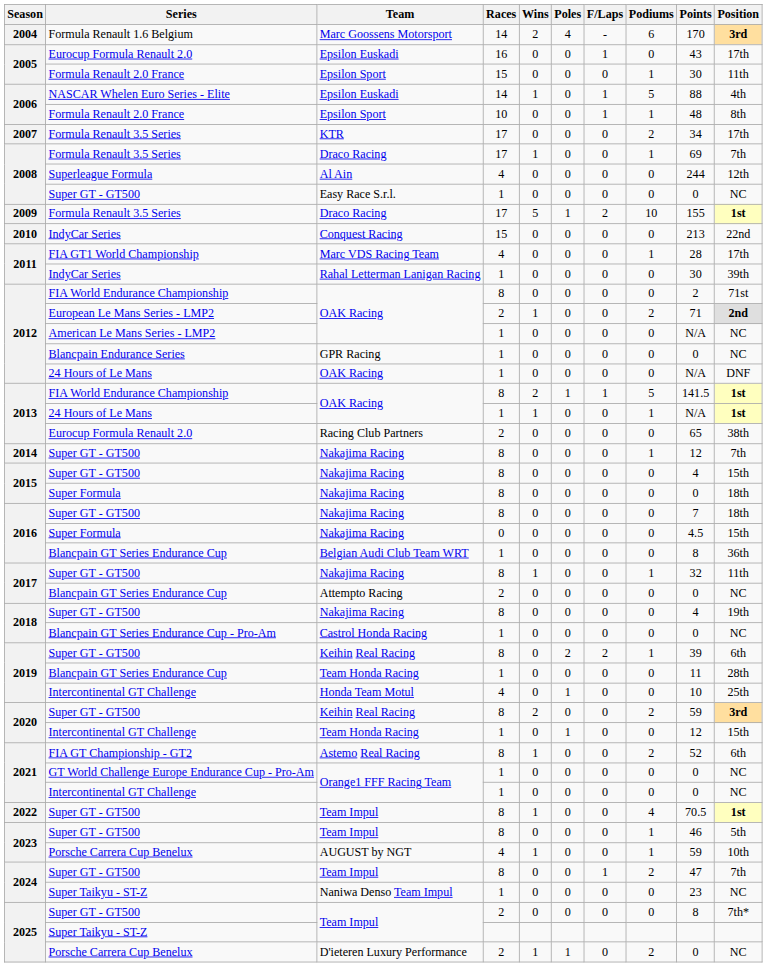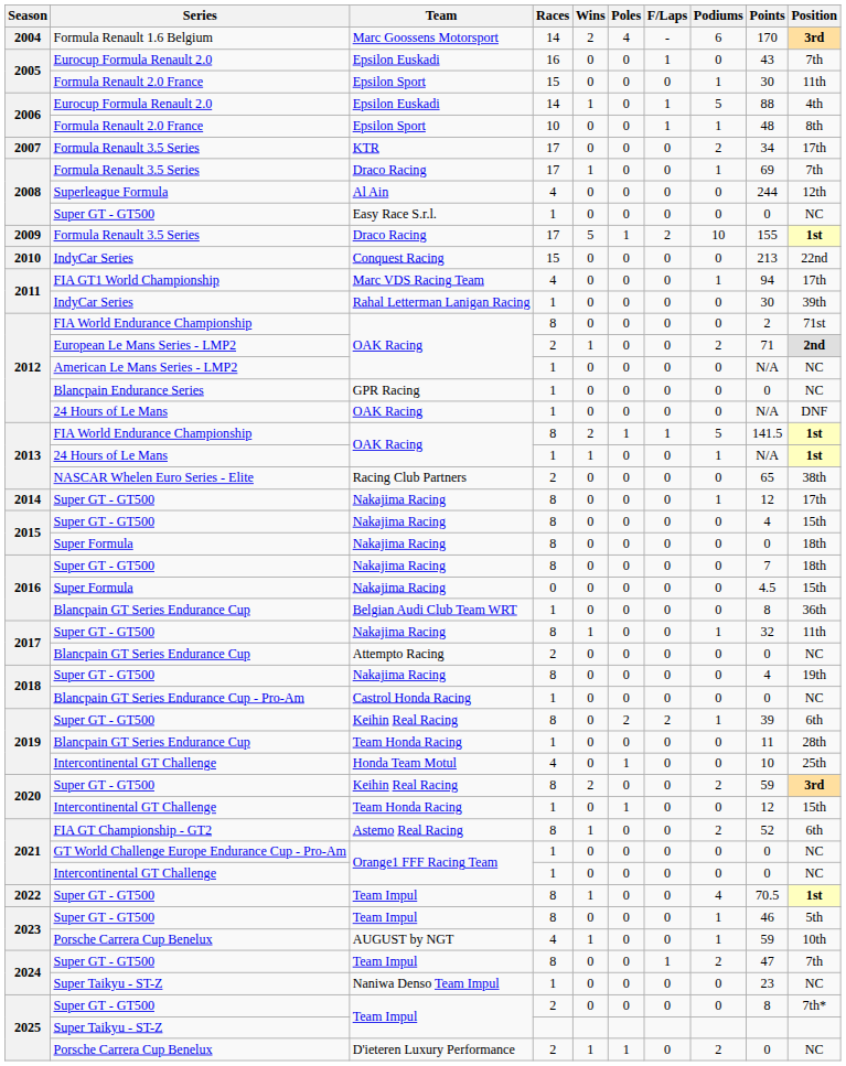 <table class="wikitable" style="font-size: 90%; text-align:center">
 <tr>
 <th>Season</th>
 <th>Series</th>
 <th>Team</th>
 <th>Races</th>
 <th>Wins</th>
 <th>Poles</th>
 <th>F/Laps</th>
 <th>Podiums</th>
 <th>Points</th>
 <th>Position</th>
 </tr>
 <tr>
 <th>2004</th>
 <td align=left>Formula Renault 1.6 Belgium</td>
 <td align=left><a href='#'>Marc Goossens Motorsport</a></td>
 <td>14</td>
 <td>2</td>
 <td>4</td>
 <td>-</td>
 <td>6</td>
 <td>170</td>
 <td style="background:#ffdf9f;"><strong>3rd</strong></td>
 </tr>
 <tr>
 <th rowspan="2">2005</th>
 <td align=left><a href='#'>Eurocup Formula Renault 2.0</a></td>
 <td align=left><a href='#'>Epsilon Euskadi</a></td>
 <td>16</td>
 <td>0</td>
 <td>0</td>
 <td>1</td>
 <td>0</td>
 <td>43</td>
-<td>17th</td>
+<td>7th</td>
 </tr>
 <tr>
 <td align=left><a href='#'>Formula Renault 2.0 France</a></td>
 <td align=left><a href='#'>Epsilon Sport</a></td>
 <td>15</td>
 <td>0</td>
 <td>0</td>
 <td>0</td>
 <td>1</td>
 <td>30</td>
 <td>11th</td>
 </tr>
 <tr>
 <th rowspan="2">2006</th>
-<td align="left"><a href='#'>NASCAR Whelen Euro Series - Elite</a></td>
+<td align=left><a href='#'>Eurocup Formula Renault 2.0</a></td>
 <td align=left><a href='#'>Epsilon Euskadi</a></td>
 <td>14</td>
 <td>1</td>
 <td>0</td>
 <td>1</td>
 <td>5</td>
 <td>88</td>
 <td>4th</td>
 </tr>
 <tr>
 <td align=left><a href='#'>Formula Renault 2.0 France</a></td>
 <td align=left><a href='#'>Epsilon Sport</a></td>
 <td>10</td>
 <td>0</td>
 <td>0</td>
 <td>1</td>
 <td>1</td>
 <td>48</td>
 <td>8th</td>
 </tr>
 <tr>
 <th>2007</th>
 <td align=left><a href='#'>Formula Renault 3.5 Series</a></td>
 <td align=left><a href='#'>KTR</a></td>
 <td>17</td>
 <td>0</td>
 <td>0</td>
 <td>0</td>
 <td>2</td>
 <td>34</td>
 <td>17th</td>
 </tr>
 <tr>
 <th rowspan="3">2008</th>
 <td align=left><a href='#'>Formula Renault 3.5 Series</a></td>
 <td align=left><a href='#'>Draco Racing</a></td>
 <td>17</td>
 <td>1</td>
 <td>0</td>
 <td>0</td>
 <td>1</td>
 <td>69</td>
 <td>7th</td>
 </tr>
 <tr>
 <td align=left><a href='#'>Superleague Formula</a></td>
 <td align=left><a href='#'>Al Ain</a></td>
 <td>4</td>
 <td>0</td>
 <td>0</td>
 <td>0</td>
 <td>0</td>
 <td>244</td>
 <td>12th</td>
 </tr>
 <tr>
 <td align="left"><a href='#'>Super GT - GT500</a></td>
 <td align="left">Easy Race S.r.l.</td>
 <td>1</td>
 <td>0</td>
 <td>0</td>
 <td>0</td>
 <td>0</td>
 <td>0</td>
 <td>NC</td>
 </tr>
 <tr>
 <th>2009</th>
 <td align=left><a href='#'>Formula Renault 3.5 Series</a></td>
 <td align=left><a href='#'>Draco Racing</a></td>
 <td>17</td>
 <td>5</td>
 <td>1</td>
 <td>2</td>
 <td>10</td>
 <td>155</td>
 <td style="background:#ffffbf;"><strong>1st</strong></td>
 </tr>
 <tr>
 <th>2010</th>
 <td align=left><a href='#'>IndyCar Series</a></td>
 <td align=left><a href='#'>Conquest Racing</a></td>
 <td>15</td>
 <td>0</td>
 <td>0</td>
 <td>0</td>
 <td>0</td>
 <td>213</td>
 <td>22nd</td>
 </tr>
 <tr>
 <th rowspan="2">2011</th>
 <td align="left"><a href='#'>FIA GT1 World Championship</a></td>
 <td align="left"><a href='#'>Marc VDS Racing Team</a></td>
 <td>4</td>
 <td>0</td>
 <td>0</td>
 <td>0</td>
 <td>1</td>
-<td>28</td>
+<td>94</td>
 <td>17th</td>
 </tr>
 <tr>
 <td align="left"><a href='#'>IndyCar Series</a></td>
 <td align="left"><a href='#'>Rahal Letterman Lanigan Racing</a></td>
 <td>1</td>
 <td>0</td>
 <td>0</td>
 <td>0</td>
 <td>0</td>
 <td>30</td>
 <td>39th</td>
 </tr>
 <tr>
 <th rowspan="5">2012</th>
 <td align=left><a href='#'>FIA World Endurance Championship</a></td>
 <td rowspan="3" align="left"><a href='#'>OAK Racing</a></td>
 <td>8</td>
 <td>0</td>
 <td>0</td>
 <td>0</td>
 <td>0</td>
 <td>2</td>
 <td>71st</td>
 </tr>
 <tr>
 <td align=left><a href='#'>European Le Mans Series - LMP2</a></td>
 <td>2</td>
 <td>1</td>
 <td>0</td>
 <td>0</td>
 <td>2</td>
 <td>71</td>
 <td style="background:#dfdfdf;"><strong>2nd</strong></td>
 </tr>
 <tr>
 <td align="left"><a href='#'>American Le Mans Series - LMP2</a></td>
 <td>1</td>
 <td>0</td>
 <td>0</td>
 <td>0</td>
 <td>0</td>
 <td>N/A</td>
 <td>NC</td>
 </tr>
 <tr>
 <td align="left"><a href='#'>Blancpain Endurance Series</a></td>
 <td align="left">GPR Racing</td>
 <td>1</td>
 <td>0</td>
 <td>0</td>
 <td>0</td>
 <td>0</td>
 <td>0</td>
 <td>NC</td>
 </tr>
 <tr>
 <td align=left><a href='#'>24 Hours of Le Mans</a></td>
 <td align=left><a href='#'>OAK Racing</a></td>
 <td>1</td>
 <td>0</td>
 <td>0</td>
 <td>0</td>
 <td>0</td>
 <td>N/A</td>
 <td>DNF</td>
 </tr>
 <tr>
 <th rowspan="3">2013</th>
 <td align=left><a href='#'>FIA World Endurance Championship</a></td>
 <td rowspan="2" align="left"><a href='#'>OAK Racing</a></td>
 <td>8</td>
 <td>2</td>
 <td>1</td>
 <td>1</td>
 <td>5</td>
 <td>141.5</td>
 <td style="background:#ffffbf;"><strong>1st</strong></td>
 </tr>
 <tr>
 <td align=left><a href='#'>24 Hours of Le Mans</a></td>
 <td>1</td>
 <td>1</td>
 <td>0</td>
 <td>0</td>
 <td>1</td>
 <td>N/A</td>
 <td style="background:#ffffbf;"><strong>1st</strong></td>
 </tr>
 <tr>
-<td align=left><a href='#'>Eurocup Formula Renault 2.0</a></td>
+<td align="left"><a href='#'>NASCAR Whelen Euro Series - Elite</a></td>
 <td align="left">Racing Club Partners</td>
 <td>2</td>
 <td>0</td>
 <td>0</td>
 <td>0</td>
 <td>0</td>
 <td>65</td>
 <td>38th</td>
 </tr>
 <tr>
 <th>2014</th>
 <td align=left><a href='#'>Super GT - GT500</a></td>
 <td align=left><a href='#'>Nakajima Racing</a></td>
 <td>8</td>
 <td>0</td>
 <td>0</td>
 <td>0</td>
 <td>1</td>
 <td>12</td>
-<td>7th</td>
+<td>17th</td>
 </tr>
 <tr>
 <th rowspan=2>2015</th>
 <td align=left><a href='#'>Super GT - GT500</a></td>
 <td align=left><a href='#'>Nakajima Racing</a></td>
 <td>8</td>
 <td>0</td>
 <td>0</td>
 <td>0</td>
 <td>0</td>
 <td>4</td>
 <td>15th</td>
 </tr>
 <tr>
 <td align=left><a href='#'>Super Formula</a></td>
 <td align=left><a href='#'>Nakajima Racing</a></td>
 <td>8</td>
 <td>0</td>
 <td>0</td>
 <td>0</td>
 <td>0</td>
 <td>0</td>
 <td>18th</td>
 </tr>
 <tr>
 <th rowspan="3">2016</th>
 <td align=left><a href='#'>Super GT - GT500</a></td>
 <td align=left><a href='#'>Nakajima Racing</a></td>
 <td>8</td>
 <td>0</td>
 <td>0</td>
 <td>0</td>
 <td>0</td>
 <td>7</td>
 <td>18th</td>
 </tr>
 <tr>
 <td align=left><a href='#'>Super Formula</a></td>
 <td align=left><a href='#'>Nakajima Racing</a></td>
 <td>0</td>
 <td>0</td>
 <td>0</td>
 <td>0</td>
 <td>0</td>
 <td>4.5</td>
 <td>15th</td>
 </tr>
 <tr>
 <td align="left"><a href='#'>Blancpain GT Series Endurance Cup</a></td>
 <td align="left"><a href='#'>Belgian Audi Club Team WRT</a></td>
 <td>1</td>
 <td>0</td>
 <td>0</td>
 <td>0</td>
 <td>0</td>
 <td>8</td>
 <td>36th</td>
 </tr>
 <tr>
 <th rowspan="2">2017</th>
 <td align="left"><a href='#'>Super GT - GT500</a></td>
 <td align="left"><a href='#'>Nakajima Racing</a></td>
 <td>8</td>
 <td>1</td>
 <td>0</td>
 <td>0</td>
 <td>1</td>
 <td>32</td>
 <td>11th</td>
 </tr>
 <tr>
 <td align="left"><a href='#'>Blancpain GT Series Endurance Cup</a></td>
 <td align="left">Attempto Racing</td>
 <td>2</td>
 <td>0</td>
 <td>0</td>
 <td>0</td>
 <td>0</td>
 <td>0</td>
 <td>NC</td>
 </tr>
 <tr>
 <th rowspan="2">2018</th>
 <td align="left"><a href='#'>Super GT - GT500</a></td>
 <td align="left"><a href='#'>Nakajima Racing</a></td>
 <td>8</td>
 <td>0</td>
 <td>0</td>
 <td>0</td>
 <td>0</td>
 <td>4</td>
 <td>19th</td>
 </tr>
 <tr>
 <td align="left"><a href='#'>Blancpain GT Series Endurance Cup - Pro-Am</a></td>
 <td align="left"><a href='#'>Castrol Honda Racing</a></td>
 <td>1</td>
 <td>0</td>
 <td>0</td>
 <td>0</td>
 <td>0</td>
 <td>0</td>
 <td>NC</td>
 </tr>
 <tr>
 <th rowspan="3">2019</th>
 <td align="left"><a href='#'>Super GT - GT500</a></td>
 <td align="left"><a href='#'>Keihin</a> <a href='#'>Real Racing</a></td>
 <td>8</td>
 <td>0</td>
 <td>2</td>
 <td>2</td>
 <td>1</td>
 <td>39</td>
 <td>6th</td>
 </tr>
 <tr>
 <td align="left"><a href='#'>Blancpain GT Series Endurance Cup</a></td>
 <td align="left"><a href='#'>Team Honda Racing</a></td>
 <td>1</td>
 <td>0</td>
 <td>0</td>
 <td>0</td>
 <td>0</td>
 <td>11</td>
 <td>28th</td>
 </tr>
 <tr>
 <td align="left"><a href='#'>Intercontinental GT Challenge</a></td>
 <td align="left"><a href='#'>Honda Team Motul</a></td>
 <td>4</td>
 <td>0</td>
 <td>1</td>
 <td>0</td>
 <td>0</td>
 <td>10</td>
 <td>25th</td>
 </tr>
 <tr>
 <th rowspan="2">2020</th>
 <td align="left"><a href='#'>Super GT - GT500</a></td>
 <td align="left"><a href='#'>Keihin</a> <a href='#'>Real Racing</a></td>
 <td>8</td>
 <td>2</td>
 <td>0</td>
 <td>0</td>
 <td>2</td>
 <td>59</td>
 <td style="background:#ffdf9f;"><strong>3rd</strong></td>
 </tr>
 <tr>
 <td align="left"><a href='#'>Intercontinental GT Challenge</a></td>
 <td align="left"><a href='#'>Team Honda Racing</a></td>
 <td>1</td>
 <td>0</td>
 <td>1</td>
 <td>0</td>
 <td>0</td>
 <td>12</td>
 <td>15th</td>
 </tr>
 <tr>
 <th rowspan="3">2021</th>
 <td align="left"><a href='#'>FIA GT Championship - GT2</a></td>
 <td align="left"><a href='#'>Astemo</a> <a href='#'>Real Racing</a></td>
 <td>8</td>
 <td>1</td>
 <td>0</td>
 <td>0</td>
 <td>2</td>
 <td>52</td>
 <td>6th</td>
 </tr>
 <tr>
 <td align="left"><a href='#'>GT World Challenge Europe Endurance Cup - Pro-Am</a></td>
 <td rowspan="2" align="left"><a href='#'>Orange1 FFF Racing Team</a></td>
 <td>1</td>
 <td>0</td>
 <td>0</td>
 <td>0</td>
 <td>0</td>
 <td>0</td>
 <td>NC</td>
 </tr>
 <tr>
 <td align="left"><a href='#'>Intercontinental GT Challenge</a></td>
 <td>1</td>
 <td>0</td>
 <td>0</td>
 <td>0</td>
 <td>0</td>
 <td>0</td>
 <td>NC</td>
 </tr>
 <tr>
 <th>2022</th>
 <td align=left><a href='#'>Super GT - GT500</a></td>
 <td align=left><a href='#'>Team Impul</a></td>
 <td>8</td>
 <td>1</td>
 <td>0</td>
 <td>0</td>
 <td>4</td>
 <td>70.5</td>
 <td style="background:#ffffbf;"><strong>1st</strong></td>
 </tr>
 <tr>
 <th rowspan="2">2023</th>
 <td align=left><a href='#'>Super GT - GT500</a></td>
 <td align=left><a href='#'>Team Impul</a></td>
 <td>8</td>
 <td>0</td>
 <td>0</td>
 <td>0</td>
 <td>1</td>
 <td>46</td>
 <td>5th</td>
 </tr>
 <tr>
 <td align="left"><a href='#'>Porsche Carrera Cup Benelux</a></td>
 <td align="left">AUGUST by NGT</td>
 <td>4</td>
 <td>1</td>
 <td>0</td>
 <td>0</td>
 <td>1</td>
 <td>59</td>
 <td>10th</td>
 </tr>
 <tr>
 <th rowspan="2">2024</th>
 <td align="left"><a href='#'>Super GT - GT500</a></td>
 <td align="left"><a href='#'>Team Impul</a></td>
 <td>8</td>
 <td>0</td>
 <td>0</td>
 <td>1</td>
 <td>2</td>
 <td>47</td>
 <td>7th</td>
 </tr>
 <tr>
 <td align=left><a href='#'>Super Taikyu - ST-Z</a></td>
 <td align=left>Naniwa Denso <a href='#'>Team Impul</a></td>
 <td>1</td>
 <td>0</td>
 <td>0</td>
 <td>0</td>
 <td>0</td>
 <td>23</td>
 <td>NC</td>
 </tr>
 <tr>
 <th rowspan="3">2025</th>
 <td align=left><a href='#'>Super GT - GT500</a></td>
 <td rowspan="2" align="left"><a href='#'>Team Impul</a></td>
 <td>2</td>
 <td>0</td>
 <td>0</td>
 <td>0</td>
 <td>0</td>
 <td>8</td>
 <td>7th*</td>
 </tr>
 <tr>
 <td align=left><a href='#'>Super Taikyu - ST-Z</a></td>
 <td></td>
 <td></td>
 <td></td>
 <td></td>
 <td></td>
 <td></td>
 <td></td>
 </tr>
 <tr>
 <td align=left><a href='#'>Porsche Carrera Cup Benelux</a></td>
 <td align=left>D'ieteren Luxury Performance</td>
 <td>2</td>
 <td>1</td>
 <td>1</td>
 <td>0</td>
 <td>2</td>
 <td>0</td>
 <td>NC</td>
 </tr>
 </table>
